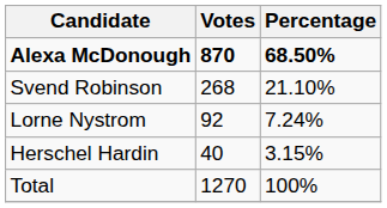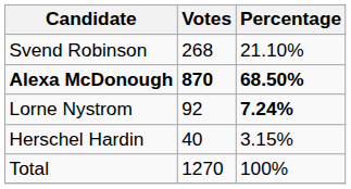 <table class="wikitable">
 <tr>
 <th>Candidate</th>
 <th>Votes</th>
 <th>Percentage</th>
 </tr>
 <tr>
+<td>Svend Robinson</td>
+<td>268</td>
+<td>21.10%</td>
+</tr>
+<tr>
 <td><strong>Alexa McDonough</strong></td>
 <td><strong>870</strong></td>
 <td><strong>68.50%</strong></td>
 </tr>
 <tr>
-<td>Svend Robinson</td>
-<td>268</td>
-<td>21.10%</td>
-</tr>
-<tr>
 <td>Lorne Nystrom</td>
 <td>92</td>
-<td>7.24%</td>
+<td><strong>7.24%</strong></td>
 </tr>
 <tr>
 <td>Herschel Hardin</td>
 <td>40</td>
 <td>3.15%</td>
 </tr>
 <tr>
 <td>Total</td>
 <td>1270</td>
 <td>100%</td>
 </tr>
 <tr>
 </tr>
 </table>
